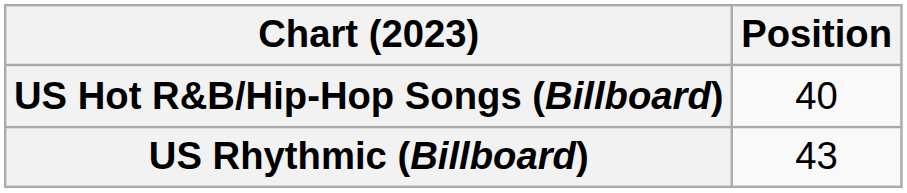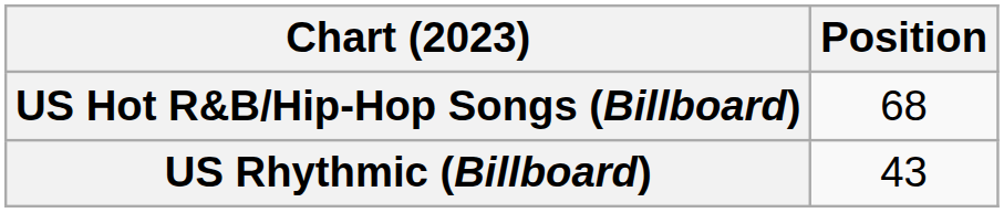 <table class="wikitable sortable plainrowheaders" style="text-align:center">
 <tr>
 <th scope="col">Chart (2023)</th>
 <th scope="col">Position</th>
 </tr>
 <tr>
 <th scope="row">US Hot R&B/Hip-Hop Songs (<em>Billboard</em>)</th>
-<td>40</td>
+<td>68</td>
 </tr>
 <tr>
 <th scope="row">US Rhythmic (<em>Billboard</em>)</th>
 <td>43</td>
 </tr>
 </table>
